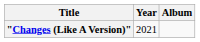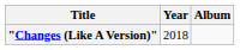 <table class="wikitable plainrowheaders" style="text-align:center;">
 <tr>
 <th>Title</th>
 <th>Year</th>
 <th>Album</th>
 </tr>
 <tr>
 <th scope="row">"<a href='#'>Changes</a> (Like A Version)"<br></th>
-<td>2021</td>
+<td>2018</td>
 <td></td>
 </tr>
 </table>
